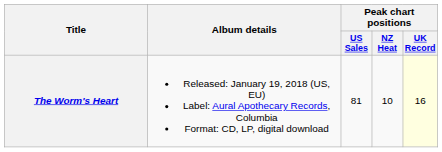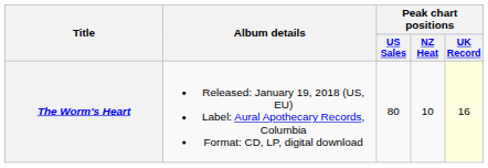 <table class="wikitable plainrowheaders" style="text-align:center;">
 <tr>
 <th scope="col" rowspan="2" style="width:14em;">Title</th>
 <th scope="col" rowspan="2" style="width:19em;">Album details</th>
 <th scope="col" colspan="3">Peak chart positions</th>
 </tr>
 <tr>
 <th scope="col" style="width:3em;font-size:90%;"><a href='#'>US<br>Sales</a><br></th>
 <th scope="col" style="width:3em;font-size:90%;"><a href='#'>NZ<br>Heat</a><br></th>
 <th scope="col" style="width:3em;font-size:90%;"><a href='#'>UK<br>Record</a><br></th>
 </tr>
 <tr>
 <th scope="row"><em><a href='#'>The Worm's Heart</a></em></th>
 <td><br><ul><li>Released: January 19, 2018 <span>(US, EU)</span></li><li>Label: <a href='#'>Aural Apothecary Records</a>, Columbia</li><li>Format: CD, LP, digital download</li></ul></td>
-<td>81</td>
+<td>80</td>
 <td>10</td>
 <td style="background: lightyellow;">16</td>
 </tr>
 </table>
